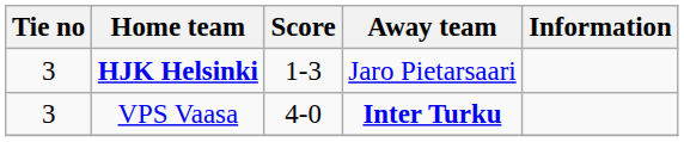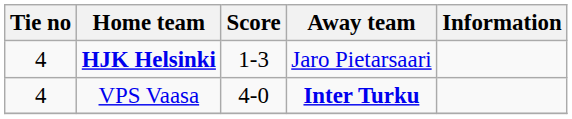 <table class="wikitable" style="text-align:center">
 <tr>
 <th style= width="40px">Tie no</th>
 <th style= width="150px">Home team</th>
 <th style= width="60px">Score</th>
 <th style= width="150px">Away team</th>
 <th style= width="30px">Information</th>
 </tr>
 <tr>
-<td>3</td>
+<td>4</td>
 <td><strong><a href='#'>HJK Helsinki</a></strong></td>
 <td>1-3</td>
 <td><a href='#'>Jaro Pietarsaari</a></td>
 <td></td>
 </tr>
 <tr>
-<td>3</td>
+<td>4</td>
 <td><a href='#'>VPS Vaasa</a></td>
 <td>4-0</td>
 <td><strong><a href='#'>Inter Turku</a></strong></td>
 <td></td>
 </tr>
 <tr>
 </tr>
 </table>
